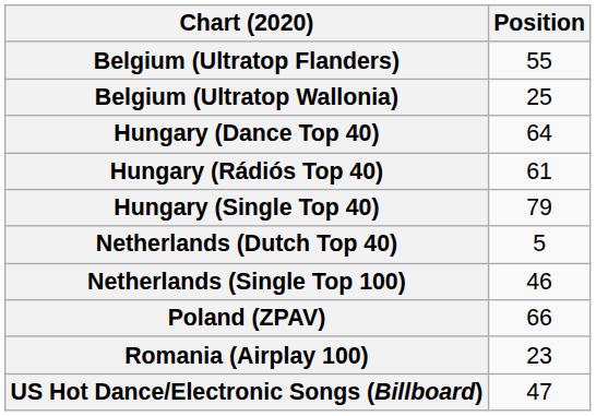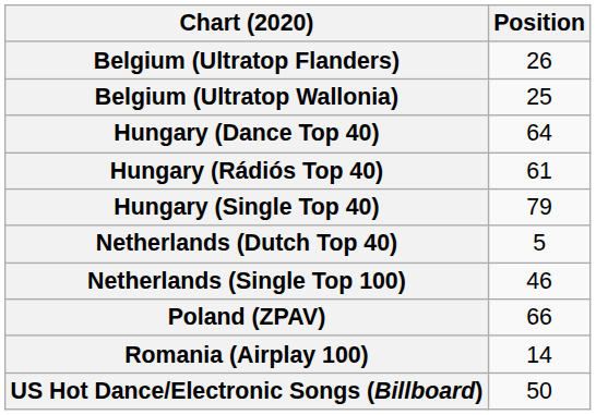 <table class="wikitable sortable plainrowheaders" style="text-align:center">
 <tr>
 <th scope="col">Chart (2020)</th>
 <th scope="col">Position</th>
 </tr>
 <tr>
 <th scope="row">Belgium (Ultratop Flanders)</th>
-<td>55</td>
+<td>26</td>
 </tr>
 <tr>
 <th scope="row">Belgium (Ultratop Wallonia)</th>
 <td>25</td>
 </tr>
 <tr>
 <th scope="row">Hungary (Dance Top 40)</th>
 <td>64</td>
 </tr>
 <tr>
 <th scope="row">Hungary (Rádiós Top 40)</th>
 <td>61</td>
 </tr>
 <tr>
 <th scope="row">Hungary (Single Top 40)</th>
 <td>79</td>
 </tr>
 <tr>
 <th scope="row">Netherlands (Dutch Top 40)</th>
 <td>5</td>
 </tr>
 <tr>
 <th scope="row">Netherlands (Single Top 100)</th>
 <td>46</td>
 </tr>
 <tr>
 <th scope="row">Poland (ZPAV)</th>
 <td>66</td>
 </tr>
 <tr>
 <th scope="row">Romania (Airplay 100)</th>
-<td>23</td>
+<td>14</td>
 </tr>
 <tr>
 <th scope="row">US Hot Dance/Electronic Songs (<em>Billboard</em>)</th>
-<td>47</td>
+<td>50</td>
 </tr>
 </table>
